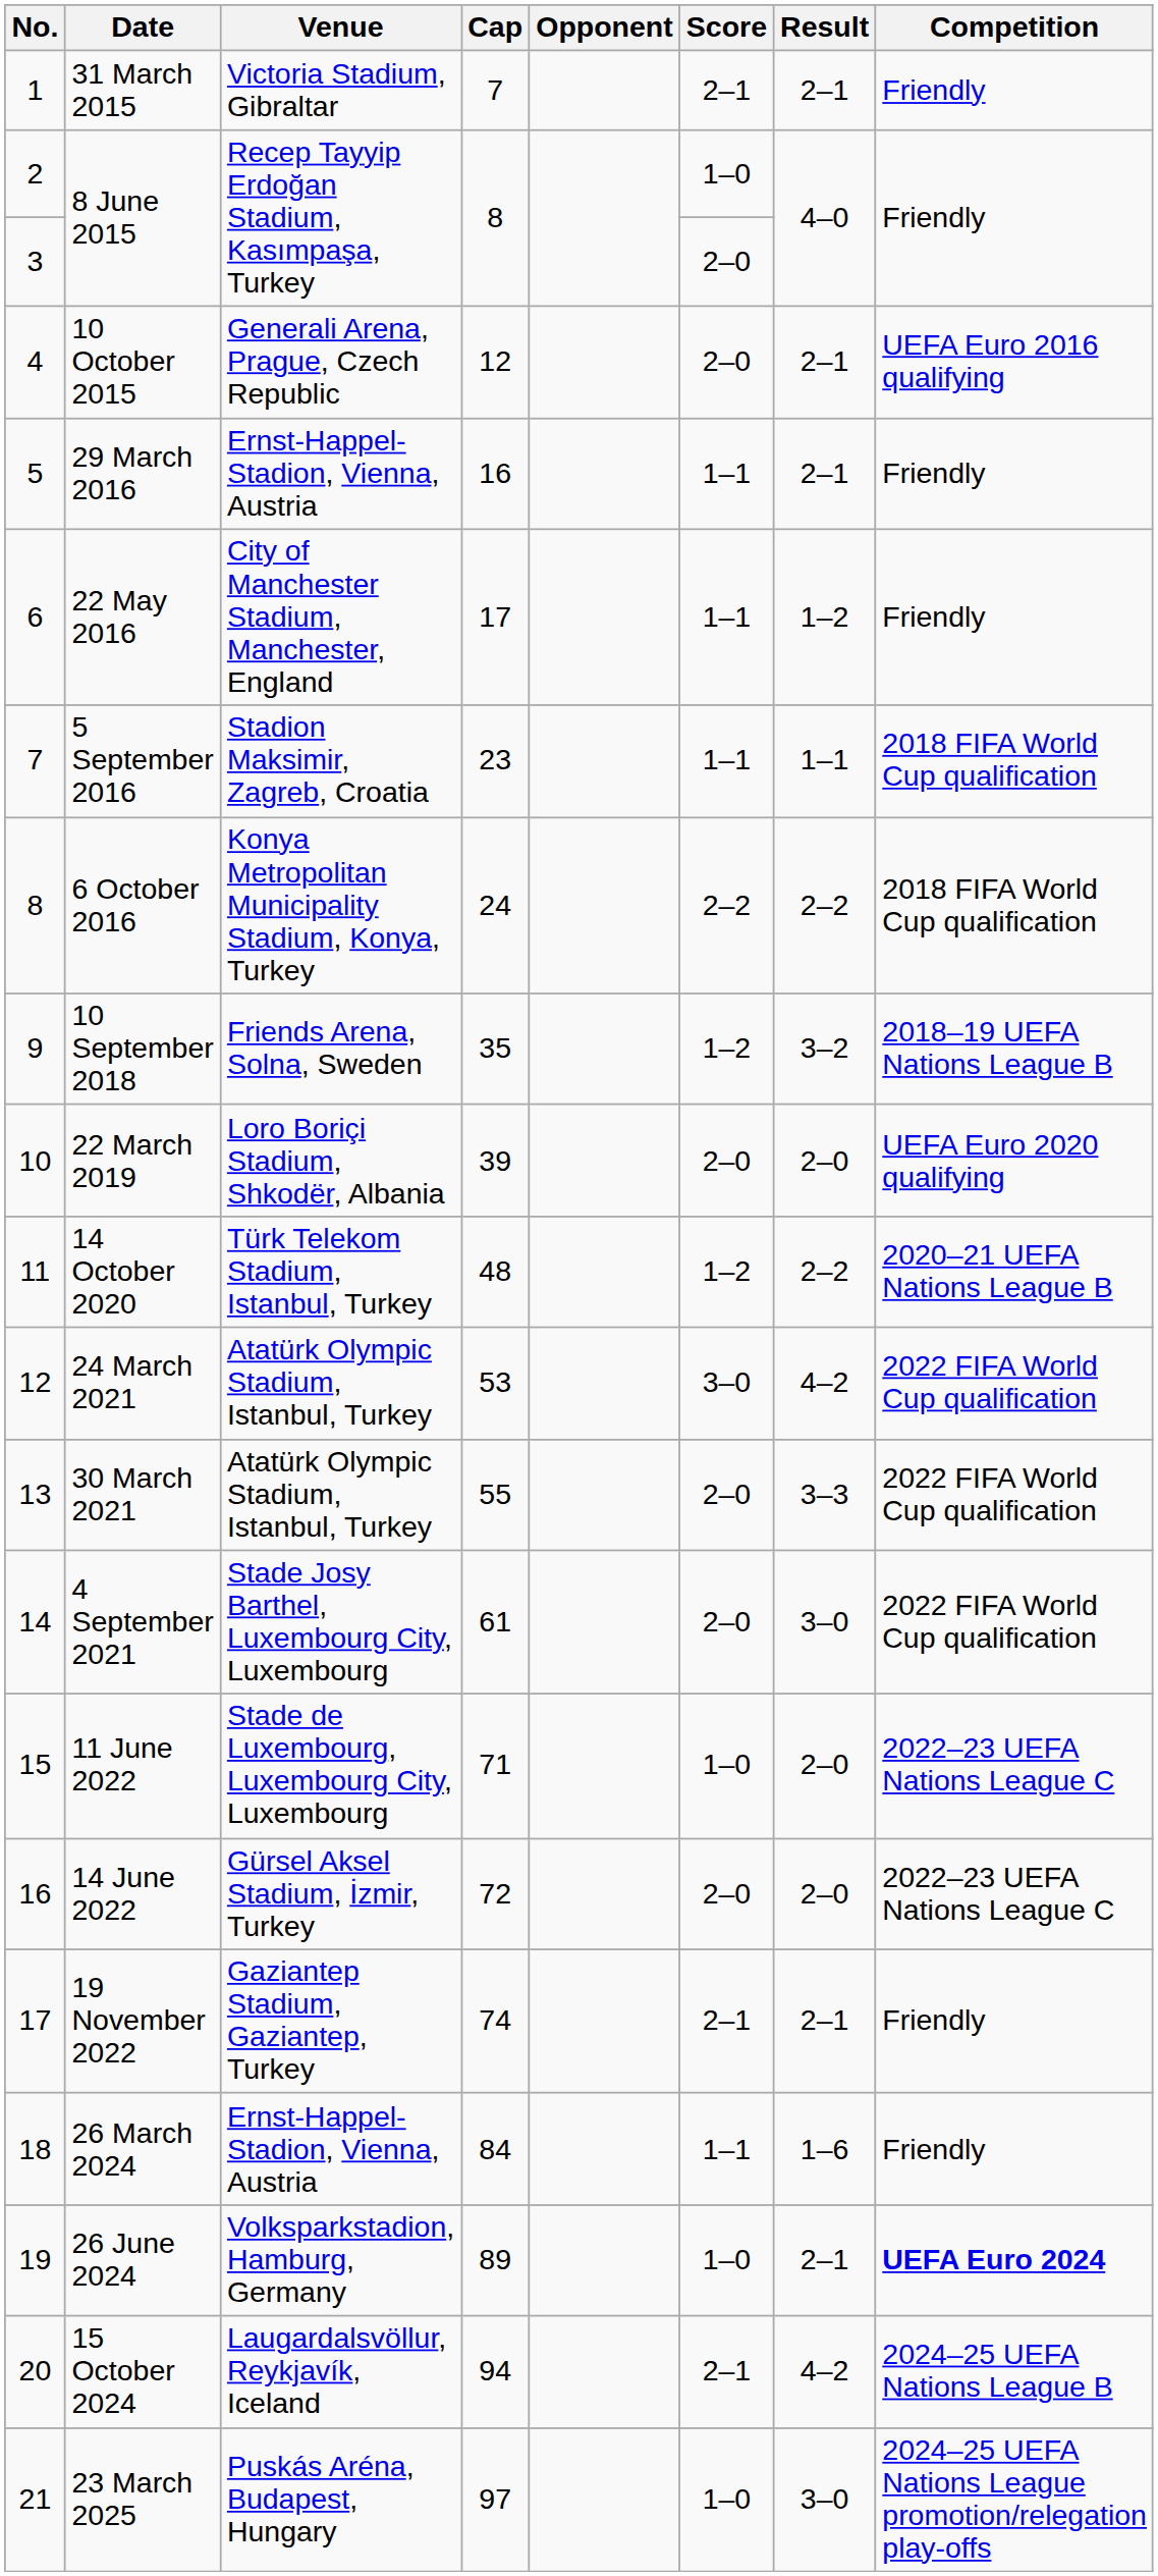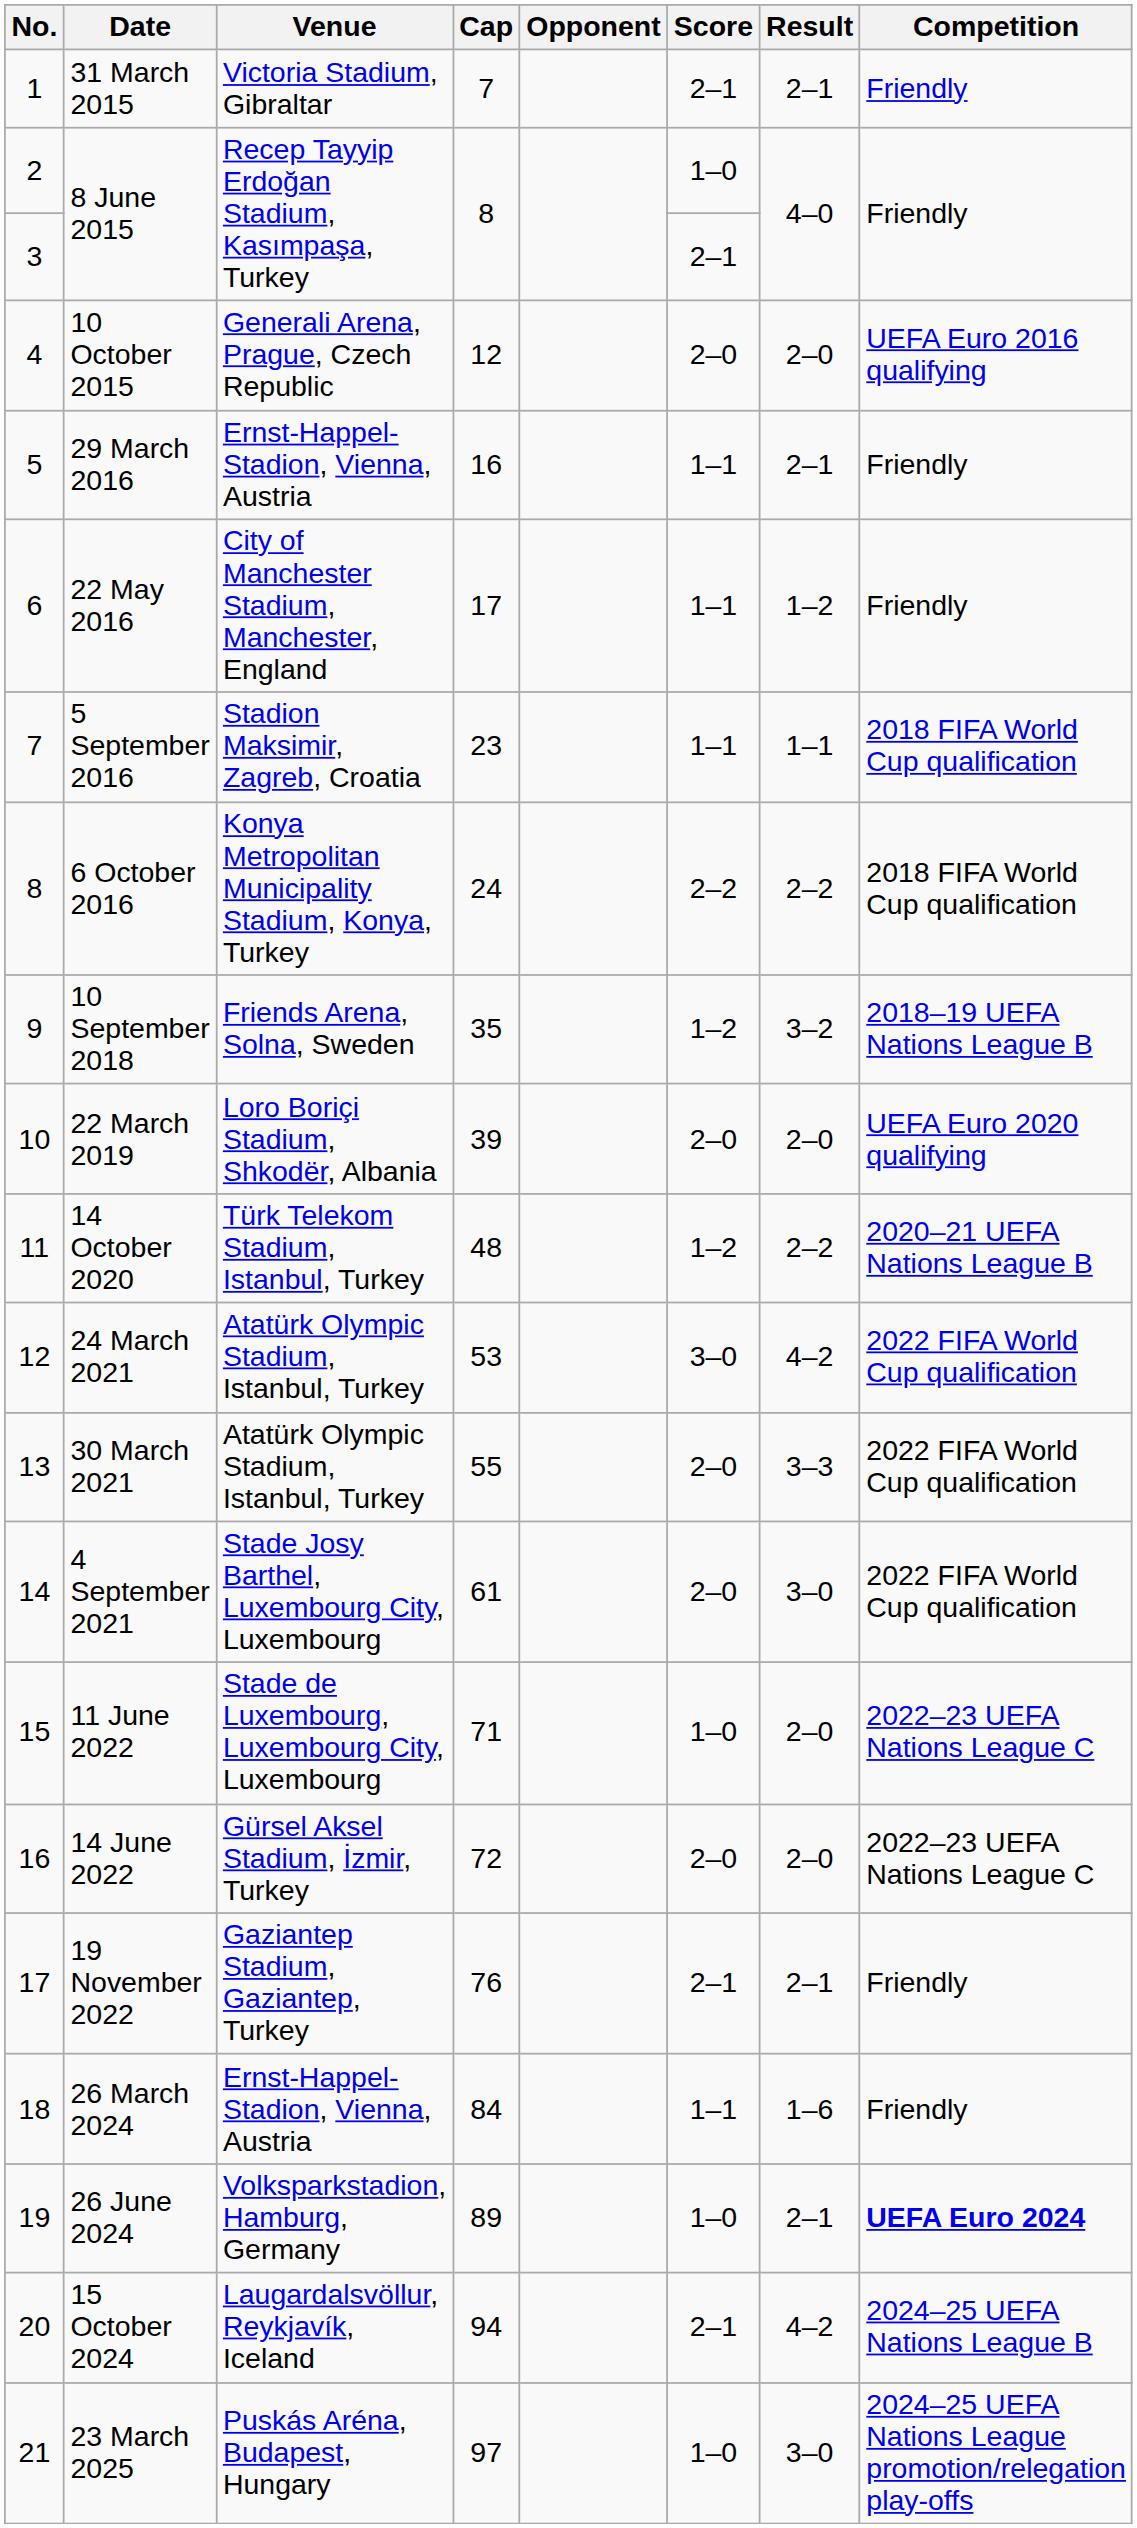 <table class="wikitable sortable">
 <tr>
 <th scope=col>No.</th>
 <th scope=col>Date</th>
 <th scope=col>Venue</th>
 <th scope=col>Cap</th>
 <th scope=col>Opponent</th>
 <th scope=col>Score</th>
 <th scope=col>Result</th>
 <th scope=col>Competition</th>
 </tr>
 <tr>
 <td style="text-align:center">1</td>
 <td>31 March 2015</td>
 <td><a href='#'>Victoria Stadium</a>, Gibraltar</td>
 <td style="text-align:center">7</td>
 <td></td>
 <td style="text-align:center">2–1</td>
 <td style="text-align:center">2–1</td>
 <td><a href='#'>Friendly</a></td>
 </tr>
 <tr>
 <td style="text-align:center">2</td>
 <td rowspan="2">8 June 2015</td>
 <td rowspan="2"><a href='#'>Recep Tayyip Erdoğan Stadium</a>, <a href='#'>Kasımpaşa</a>, Turkey</td>
 <td rowspan="2" style="text-align:center">8</td>
 <td rowspan="2"></td>
 <td style="text-align:center">1–0</td>
 <td rowspan="2" style="text-align:center">4–0</td>
 <td rowspan="2">Friendly</td>
 </tr>
 <tr>
 <td style="text-align:center">3</td>
-<td style="text-align:center">2–0</td>
+<td style="text-align:center">2–1</td>
 </tr>
 <tr>
 <td style="text-align:center">4</td>
 <td>10 October 2015</td>
 <td><a href='#'>Generali Arena</a>, <a href='#'>Prague</a>, Czech Republic</td>
 <td style="text-align:center">12</td>
 <td></td>
 <td style="text-align:center">2–0</td>
-<td align="center">2–1</td>
+<td style="text-align:center">2–0</td>
 <td><a href='#'>UEFA Euro 2016 qualifying</a></td>
 </tr>
 <tr>
 <td style="text-align:center">5</td>
 <td>29 March 2016</td>
 <td><a href='#'>Ernst-Happel-Stadion</a>, <a href='#'>Vienna</a>, Austria</td>
 <td style="text-align:center">16</td>
 <td></td>
 <td style="text-align:center">1–1</td>
 <td style="text-align:center">2–1</td>
 <td>Friendly</td>
 </tr>
 <tr>
 <td style="text-align:center">6</td>
 <td>22 May 2016</td>
 <td><a href='#'>City of Manchester Stadium</a>, <a href='#'>Manchester</a>, England</td>
 <td style="text-align:center">17</td>
 <td></td>
 <td style="text-align:center">1–1</td>
 <td style="text-align:center">1–2</td>
 <td>Friendly</td>
 </tr>
 <tr>
 <td style="text-align:center">7</td>
 <td>5 September 2016</td>
 <td><a href='#'>Stadion Maksimir</a>, <a href='#'>Zagreb</a>, Croatia</td>
 <td style="text-align:center">23</td>
 <td></td>
 <td style="text-align:center">1–1</td>
 <td style="text-align:center">1–1</td>
 <td><a href='#'>2018 FIFA World Cup qualification</a></td>
 </tr>
 <tr>
 <td style="text-align:center">8</td>
 <td>6 October 2016</td>
 <td><a href='#'>Konya Metropolitan Municipality Stadium</a>, <a href='#'>Konya</a>, Turkey</td>
 <td style="text-align:center">24</td>
 <td></td>
 <td style="text-align:center">2–2</td>
 <td style="text-align:center">2–2</td>
 <td>2018 FIFA World Cup qualification</td>
 </tr>
 <tr>
 <td style="text-align:center">9</td>
 <td>10 September 2018</td>
 <td><a href='#'>Friends Arena</a>, <a href='#'>Solna</a>, Sweden</td>
 <td style="text-align:center">35</td>
 <td></td>
 <td style="text-align:center">1–2</td>
 <td style="text-align:center">3–2</td>
 <td><a href='#'>2018–19 UEFA Nations League B</a></td>
 </tr>
 <tr>
 <td style="text-align:center">10</td>
 <td>22 March 2019</td>
 <td><a href='#'>Loro Boriçi Stadium</a>, <a href='#'>Shkodër</a>, Albania</td>
 <td style="text-align:center">39</td>
 <td></td>
 <td style="text-align:center">2–0</td>
 <td style="text-align:center">2–0</td>
 <td><a href='#'>UEFA Euro 2020 qualifying</a></td>
 </tr>
 <tr>
 <td style="text-align:center">11</td>
 <td>14 October 2020</td>
 <td><a href='#'>Türk Telekom Stadium</a>, <a href='#'>Istanbul</a>, Turkey</td>
 <td style="text-align:center">48</td>
 <td></td>
 <td style="text-align:center">1–2</td>
 <td style="text-align:center">2–2</td>
 <td><a href='#'>2020–21 UEFA Nations League B</a></td>
 </tr>
 <tr>
 <td style="text-align:center">12</td>
 <td>24 March 2021</td>
 <td><a href='#'>Atatürk Olympic Stadium</a>, Istanbul, Turkey</td>
 <td style="text-align:center">53</td>
 <td></td>
 <td style="text-align:center">3–0</td>
 <td style="text-align:center">4–2</td>
 <td><a href='#'>2022 FIFA World Cup qualification</a></td>
 </tr>
 <tr>
 <td style="text-align:center">13</td>
 <td>30 March 2021</td>
 <td>Atatürk Olympic Stadium, Istanbul, Turkey</td>
 <td style="text-align:center">55</td>
 <td></td>
 <td style="text-align:center">2–0</td>
 <td style="text-align:center">3–3</td>
 <td>2022 FIFA World Cup qualification</td>
 </tr>
 <tr>
 <td style="text-align:center">14</td>
 <td>4 September 2021</td>
 <td><a href='#'>Stade Josy Barthel</a>, <a href='#'>Luxembourg City</a>, Luxembourg</td>
 <td style="text-align:center">61</td>
 <td></td>
 <td style="text-align:center">2–0</td>
 <td style="text-align:center">3–0</td>
 <td>2022 FIFA World Cup qualification</td>
 </tr>
 <tr>
 <td align="center">15</td>
 <td>11 June 2022</td>
 <td><a href='#'>Stade de Luxembourg</a>, <a href='#'>Luxembourg City</a>, Luxembourg</td>
 <td style="text-align:center">71</td>
 <td></td>
 <td align="center">1–0</td>
 <td align="center">2–0</td>
 <td><a href='#'>2022–23 UEFA Nations League C</a></td>
 </tr>
 <tr>
 <td align="center">16</td>
 <td>14 June 2022</td>
 <td><a href='#'>Gürsel Aksel Stadium</a>, <a href='#'>İzmir</a>, Turkey</td>
 <td style="text-align:center">72</td>
 <td></td>
 <td align="center">2–0</td>
 <td align="center">2–0</td>
 <td>2022–23 UEFA Nations League C</td>
 </tr>
 <tr>
 <td align="center">17</td>
 <td>19 November 2022</td>
 <td><a href='#'>Gaziantep Stadium</a>, <a href='#'>Gaziantep</a>, Turkey</td>
-<td style="text-align:center">74</td>
+<td style="text-align:center">76</td>
 <td></td>
 <td align="center">2–1</td>
 <td align="center">2–1</td>
 <td>Friendly</td>
 </tr>
 <tr>
 <td align="center">18</td>
 <td>26 March 2024</td>
 <td><a href='#'>Ernst-Happel-Stadion</a>, <a href='#'>Vienna</a>, Austria</td>
 <td style="text-align:center">84</td>
 <td></td>
 <td align="center">1–1</td>
 <td align="center">1–6</td>
 <td>Friendly</td>
 </tr>
 <tr>
 <td align="center">19</td>
 <td>26 June 2024</td>
 <td><a href='#'>Volksparkstadion</a>, <a href='#'>Hamburg</a>, Germany</td>
 <td style="text-align:center">89</td>
 <td></td>
 <td align="center">1–0</td>
 <td align="center">2–1</td>
 <td><strong><a href='#'>UEFA Euro 2024</a></strong></td>
 </tr>
 <tr>
 <td align="center">20</td>
 <td>15 October 2024</td>
 <td><a href='#'>Laugardalsvöllur</a>, <a href='#'>Reykjavík</a>, Iceland</td>
 <td align="center">94</td>
 <td></td>
 <td align="center">2–1</td>
 <td align="center">4–2</td>
 <td><a href='#'>2024–25 UEFA Nations League B</a></td>
 </tr>
 <tr>
 <td align="center">21</td>
 <td>23 March 2025</td>
 <td><a href='#'>Puskás Aréna</a>, <a href='#'>Budapest</a>, Hungary</td>
 <td align=center>97</td>
 <td></td>
 <td align=center>1–0</td>
 <td align=center>3–0</td>
 <td><a href='#'>2024–25 UEFA Nations League promotion/relegation play-offs</a></td>
 </tr>
 </table>
